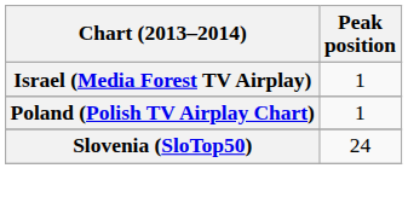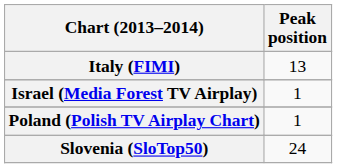 <table class="wikitable sortable plainrowheaders" style="text-align:center;">
 <tr>
 <th>Chart (2013–2014)</th>
 <th>Peak<br>position</th>
 </tr>
 <tr>
 </tr>
 <tr>
 </tr>
 <tr>
 </tr>
 <tr>
 </tr>
 <tr>
 </tr>
 <tr>
 </tr>
 <tr>
 </tr>
 <tr>
 </tr>
 <tr>
 </tr>
 <tr>
 </tr>
 <tr>
 </tr>
 <tr>
+</tr>
+<tr>
+<th scope="row">Italy (<a href='#'>FIMI</a>)</th>
+<td>13</td>
 </tr>
 <tr>
 </tr>
 <tr>
 <th scope="row">Israel (<a href='#'>Media Forest</a> TV Airplay)</th>
 <td style="text-align:center;">1</td>
 </tr>
 <tr>
 </tr>
 <tr>
 </tr>
 <tr>
 </tr>
 <tr>
 </tr>
 <tr>
 <th scope="row">Poland (<a href='#'>Polish TV Airplay Chart</a>)</th>
 <td>1</td>
 </tr>
 <tr>
 </tr>
 <tr>
 </tr>
 <tr>
 </tr>
 <tr>
 <th scope="row">Slovenia (<a href='#'>SloTop50</a>)</th>
 <td align=center>24</td>
 </tr>
 <tr>
 </tr>
 <tr>
 </tr>
 <tr>
 </tr>
 <tr>
 </tr>
 <tr>
 </tr>
 <tr>
 </tr>
 <tr>
 </tr>
 <tr>
 </tr>
 <tr>
 </tr>
 <tr>
 </tr>
 <tr>
 </tr>
 <tr>
 </tr>
 </table>
